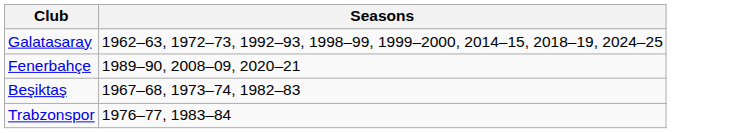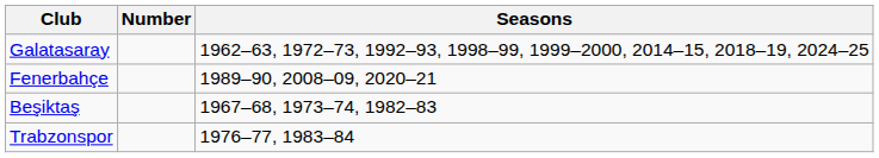 <table class="wikitable sortable">
 <tr>
 <th>Club</th>
+<th>Number</th>
 <th>Seasons</th>
 </tr>
 <tr>
 <td><a href='#'>Galatasaray</a></td>
+<td></td>
 <td>1962–63, 1972–73, 1992–93, 1998–99, 1999–2000, 2014–15, 2018–19, 2024–25</td>
 </tr>
 <tr>
 <td><a href='#'>Fenerbahçe</a></td>
+<td></td>
 <td>1989–90, 2008–09, 2020–21</td>
 </tr>
 <tr>
 <td><a href='#'>Beşiktaş</a></td>
+<td></td>
 <td>1967–68, 1973–74, 1982–83</td>
 </tr>
 <tr>
 <td><a href='#'>Trabzonspor</a></td>
+<td></td>
 <td>1976–77, 1983–84</td>
 </tr>
 </table>
